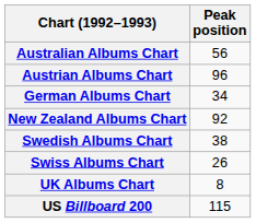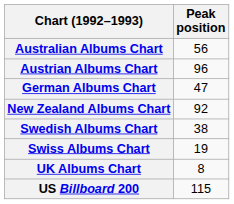 <table class="wikitable sortable plainrowheaders">
 <tr>
 <th>Chart (1992–1993)</th>
 <th>Peak<br>position</th>
 </tr>
 <tr>
 <th scope="row"><a href='#'>Australian Albums Chart</a></th>
 <td style="text-align:center;">56</td>
 </tr>
 <tr>
 <th scope="row"><a href='#'>Austrian Albums Chart</a></th>
 <td style="text-align:center;">96</td>
 </tr>
 <tr>
 <th scope="row"><a href='#'>German Albums Chart</a></th>
-<td style="text-align:center;">34</td>
+<td style="text-align:center;">47</td>
 </tr>
 <tr>
 <th scope="row"><a href='#'>New Zealand Albums Chart</a></th>
 <td style="text-align:center;">92</td>
 </tr>
 <tr>
 <th scope="row"><a href='#'>Swedish Albums Chart</a></th>
 <td style="text-align:center;">38</td>
 </tr>
 <tr>
 <th scope="row"><a href='#'>Swiss Albums Chart</a></th>
-<td style="text-align:center;">26</td>
+<td style="text-align:center;">19</td>
 </tr>
 <tr>
 <th scope="row"><a href='#'>UK Albums Chart</a></th>
 <td style="text-align:center;">8</td>
 </tr>
 <tr>
 <th scope="row">US <a href='#'><em>Billboard</em> 200</a></th>
 <td style="text-align:center;">115</td>
 </tr>
 </table>
